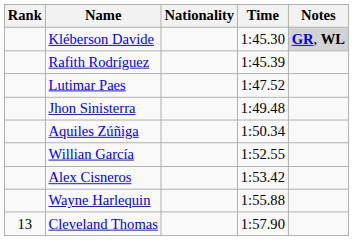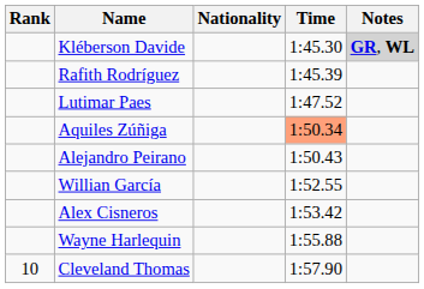 <table class="wikitable sortable" style="text-align:center">
 <tr>
 <th>Rank</th>
 <th>Name</th>
 <th>Nationality</th>
 <th>Time</th>
 <th>Notes</th>
 </tr>
 <tr>
 <td></td>
 <td align=left><a href='#'>Kléberson Davide</a></td>
 <td align=left></td>
 <td>1:45.30</td>
 <td style="background: lightgrey;"><strong><a href='#'>GR</a></strong>, <strong>WL</strong></td>
 </tr>
 <tr>
 <td></td>
 <td align=left><a href='#'>Rafith Rodríguez</a></td>
 <td align=left></td>
 <td>1:45.39</td>
 <td></td>
 </tr>
 <tr>
 <td></td>
 <td align=left><a href='#'>Lutimar Paes</a></td>
 <td align=left></td>
 <td>1:47.52</td>
 <td></td>
 </tr>
 <tr>
 <td></td>
-<td align=left><a href='#'>Jhon Sinisterra</a></td>
+<td align=left><a href='#'>Aquiles Zúñiga</a></td>
 <td align=left></td>
-<td>1:49.48</td>
+<td style="background: lightsalmon;">1:50.34</td>
 <td></td>
 </tr>
 <tr>
 <td></td>
-<td align=left><a href='#'>Aquiles Zúñiga</a></td>
+<td align=left><a href='#'>Alejandro Peirano</a></td>
 <td align=left></td>
-<td>1:50.34</td>
+<td>1:50.43</td>
 <td></td>
 </tr>
 <tr>
 <td></td>
 <td align=left><a href='#'>Willian García</a></td>
 <td align=left></td>
 <td>1:52.55</td>
 <td></td>
 </tr>
 <tr>
 <td></td>
 <td align=left><a href='#'>Alex Cisneros</a></td>
 <td align=left></td>
 <td>1:53.42</td>
 <td></td>
 </tr>
 <tr>
 <td></td>
 <td align=left><a href='#'>Wayne Harlequin</a></td>
 <td align=left></td>
 <td>1:55.88</td>
 <td></td>
 </tr>
 <tr>
-<td>13</td>
+<td>10</td>
 <td align=left><a href='#'>Cleveland Thomas</a></td>
 <td align=left></td>
 <td>1:57.90</td>
 <td></td>
 </tr>
 </table>
